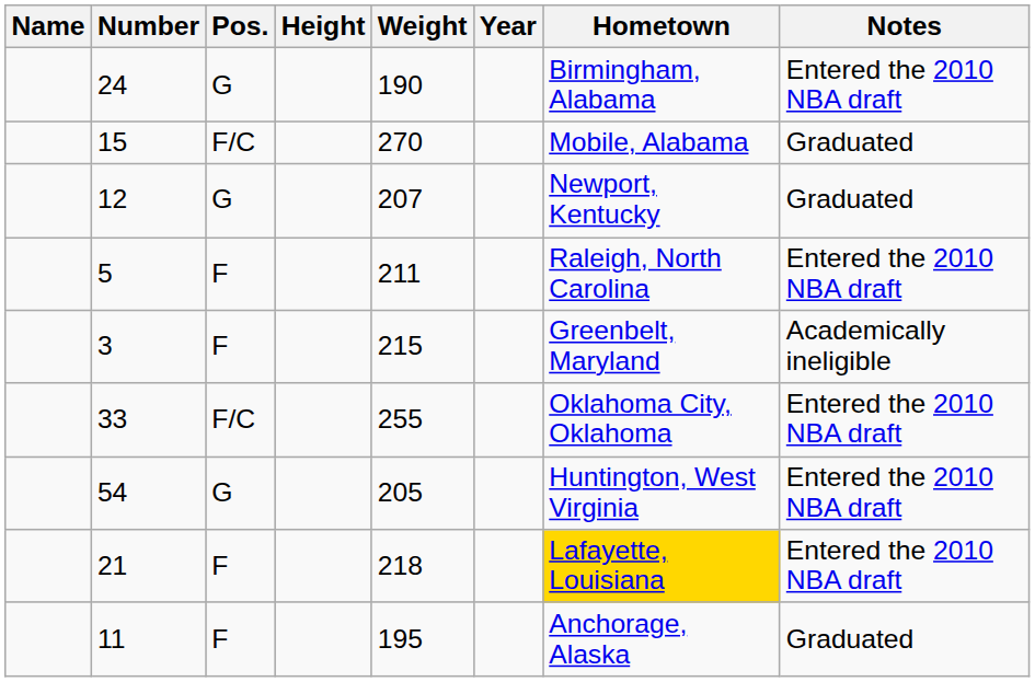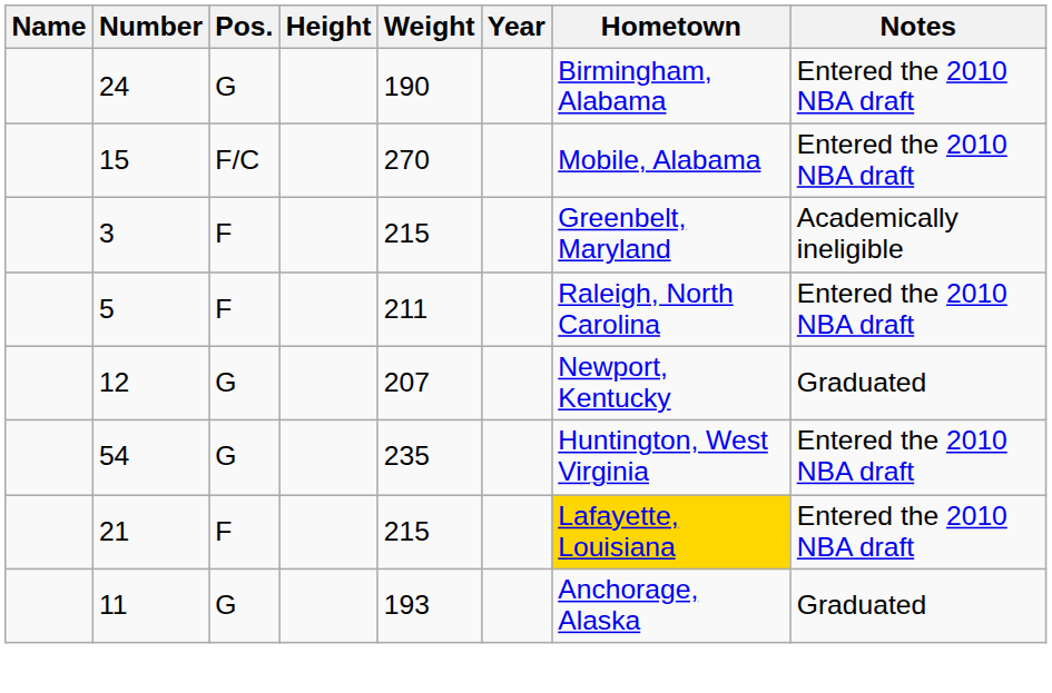 <table class="wikitable sortable">
 <tr>
 <th>Name</th>
 <th>Number</th>
 <th>Pos.</th>
 <th>Height</th>
 <th>Weight</th>
 <th>Year</th>
 <th>Hometown</th>
 <th class="unsortable">Notes</th>
 </tr>
 <tr>
 <td></td>
 <td>24</td>
 <td>G</td>
 <td></td>
 <td>190</td>
 <td></td>
 <td><a href='#'>Birmingham, Alabama</a></td>
 <td>Entered the <a href='#'>2010 NBA draft</a></td>
 </tr>
 <tr>
 <td></td>
 <td>15</td>
 <td>F/C</td>
 <td></td>
 <td>270</td>
 <td></td>
 <td><a href='#'>Mobile, Alabama</a></td>
-<td>Graduated</td>
-</tr>
-<tr>
-<td></td>
-<td>12</td>
-<td>G</td>
-<td></td>
-<td>207</td>
-<td></td>
-<td><a href='#'>Newport, Kentucky</a></td>
-<td>Graduated</td>
-</tr>
-<tr>
-<td></td>
-<td>5</td>
-<td>F</td>
-<td></td>
-<td>211</td>
-<td></td>
-<td><a href='#'>Raleigh, North Carolina</a></td>
 <td>Entered the <a href='#'>2010 NBA draft</a></td>
 </tr>
 <tr>
 <td></td>
 <td>3</td>
 <td>F</td>
 <td></td>
 <td>215</td>
 <td></td>
 <td><a href='#'>Greenbelt, Maryland</a></td>
 <td>Academically ineligible</td>
 </tr>
 <tr>
 <td></td>
-<td>33</td>
-<td>F/C</td>
+<td>5</td>
+<td>F</td>
 <td></td>
-<td>255</td>
+<td>211</td>
 <td></td>
-<td><a href='#'>Oklahoma City, Oklahoma</a></td>
+<td><a href='#'>Raleigh, North Carolina</a></td>
 <td>Entered the <a href='#'>2010 NBA draft</a></td>
+</tr>
+<tr>
+<td></td>
+<td>12</td>
+<td>G</td>
+<td></td>
+<td>207</td>
+<td></td>
+<td><a href='#'>Newport, Kentucky</a></td>
+<td>Graduated</td>
 </tr>
 <tr>
 <td></td>
 <td>54</td>
 <td>G</td>
 <td></td>
-<td>205</td>
+<td>235</td>
 <td></td>
 <td><a href='#'>Huntington, West Virginia</a></td>
 <td>Entered the <a href='#'>2010 NBA draft</a></td>
 </tr>
 <tr>
 <td></td>
 <td>21</td>
 <td>F</td>
 <td></td>
-<td>218</td>
+<td>215</td>
 <td></td>
 <td style="background: gold;"><a href='#'>Lafayette, Louisiana</a></td>
 <td>Entered the <a href='#'>2010 NBA draft</a></td>
 </tr>
 <tr>
 <td></td>
 <td>11</td>
-<td>F</td>
+<td>G</td>
 <td></td>
-<td>195</td>
+<td>193</td>
 <td></td>
 <td><a href='#'>Anchorage, Alaska</a></td>
 <td>Graduated</td>
 </tr>
 </table>
